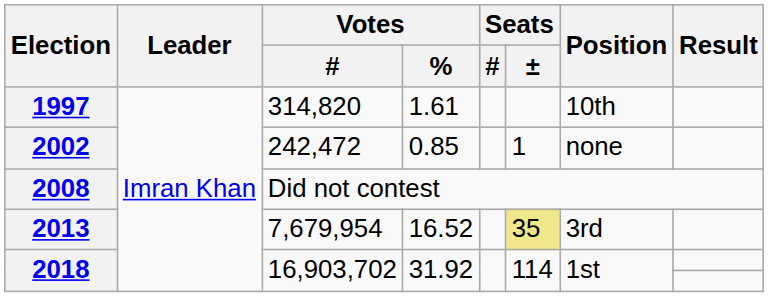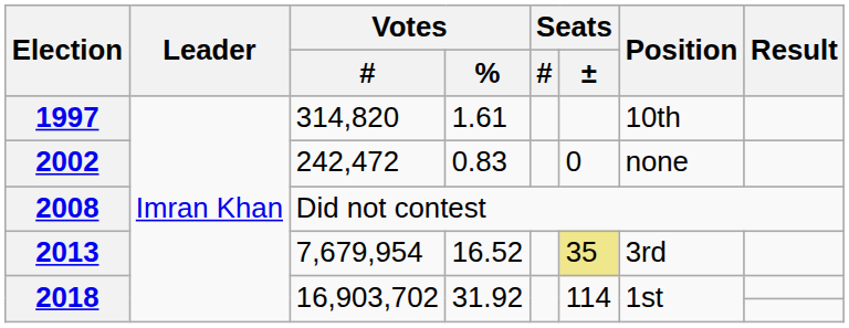 <table class="wikitable sortable">
 <tr>
 <th rowspan=2>Election</th>
 <th rowspan=2>Leader</th>
 <th colspan=2>Votes</th>
 <th colspan=2>Seats</th>
 <th rowspan=2>Position</th>
 <th rowspan=2>Result</th>
 </tr>
 <tr>
 <th>#</th>
 <th>%</th>
 <th>#</th>
 <th>±</th>
 </tr>
 <tr>
 <th><a href='#'>1997</a></th>
 <td rowspan="6"><a href='#'>Imran Khan</a></td>
 <td>314,820</td>
 <td>1.61</td>
 <td></td>
 <td></td>
 <td>10th</td>
 <td></td>
 </tr>
 <tr>
 <th><a href='#'>2002</a></th>
 <td>242,472</td>
-<td>0.85</td>
+<td>0.83</td>
 <td></td>
-<td> 1</td>
+<td> 0</td>
 <td>none</td>
 <td></td>
 </tr>
 <tr>
 <th><a href='#'>2008</a></th>
 <td colspan=6>Did not contest</td>
 </tr>
 <tr>
 <th><a href='#'>2013</a></th>
 <td>7,679,954</td>
 <td>16.52</td>
 <td></td>
 <td style="background: khaki;"> 35</td>
 <td>3rd</td>
 <td></td>
 </tr>
 <tr>
 <th rowspan="2"><a href='#'>2018</a></th>
 <td rowspan="2">16,903,702</td>
 <td rowspan="2">31.92</td>
 <td rowspan="2"></td>
 <td rowspan="2">114</td>
 <td rowspan="2">1st</td>
 <td></td>
 </tr>
 <tr>
 <td></td>
 </tr>
 </table>
